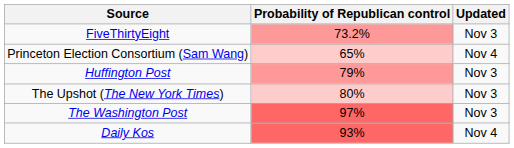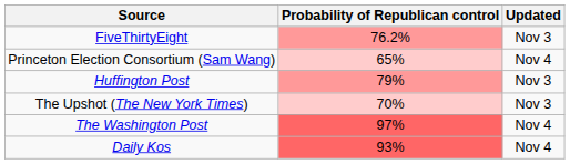 <table class="wikitable sortable" style="text-align:center">
 <tr style="vertical-align:bottom">
 <th>Source</th>
 <th>Probability of Republican control</th>
 <th>Updated</th>
 </tr>
 <tr>
 <td><a href='#'>FiveThirtyEight</a></td>
-<td style="background:#f99">73.2%</td>
+<td style="background:#f99">76.2%</td>
 <td>Nov 3</td>
 </tr>
 <tr>
 <td>Princeton Election Consortium (<a href='#'>Sam Wang</a>)</td>
 <td style="background:#fcc">65%</td>
 <td>Nov 4</td>
 </tr>
 <tr>
 <td><em><a href='#'>Huffington Post</a></em></td>
 <td style="background:#f99">79%</td>
 <td>Nov 3</td>
 </tr>
 <tr>
 <td>The Upshot (<em><a href='#'>The New York Times</a></em>)</td>
-<td style="background:#fcc">80%</td>
+<td style="background:#fcc">70%</td>
 <td>Nov 3</td>
 </tr>
 <tr>
 <td><em><a href='#'>The Washington Post</a></em></td>
 <td style="background:#f66">97%</td>
-<td>Nov 3</td>
+<td>Nov 4</td>
 </tr>
 <tr>
 <td><em><a href='#'>Daily Kos</a></em></td>
 <td style="background:#f66">93%</td>
 <td>Nov 4</td>
 </tr>
 </table>
